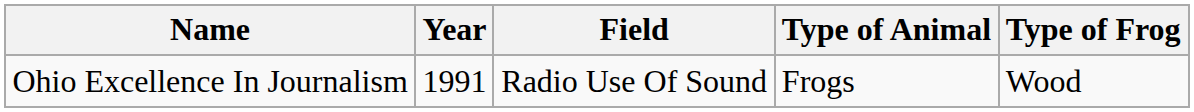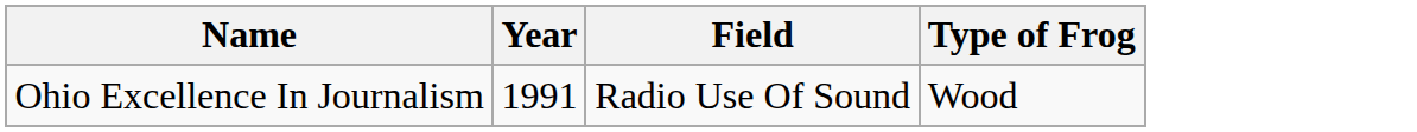 <table class="wikitable">
 <tr>
 <th>Name</th>
 <th>Year</th>
 <th>Field</th>
-<th>Type of Animal</th>
 <th>Type of Frog</th>
 </tr>
 <tr>
 <td>Ohio Excellence In Journalism</td>
 <td>1991</td>
 <td>Radio Use Of Sound</td>
-<td>Frogs</td>
 <td>Wood</td>
 </tr>
 </table>
